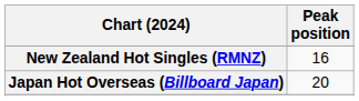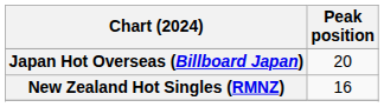 <table class="wikitable sortable plainrowheaders" style="text-align:center">
 <tr>
 <th scope="col">Chart (2024)</th>
 <th scope="col">Peak<br>position</th>
 </tr>
 <tr>
 </tr>
 <tr>
 </tr>
 <tr>
 </tr>
 <tr>
+<th scope="row">Japan Hot Overseas (<em><a href='#'>Billboard Japan</a></em>)</th>
+<td>20</td>
+</tr>
+<tr>
 <th scope="row">New Zealand Hot Singles (<a href='#'>RMNZ</a>)</th>
 <td>16</td>
-</tr>
-<tr>
-<th scope="row">Japan Hot Overseas (<em><a href='#'>Billboard Japan</a></em>)</th>
-<td>20</td>
 </tr>
 <tr>
 </tr>
 <tr>
 </tr>
 <tr>
 </tr>
 </table>
